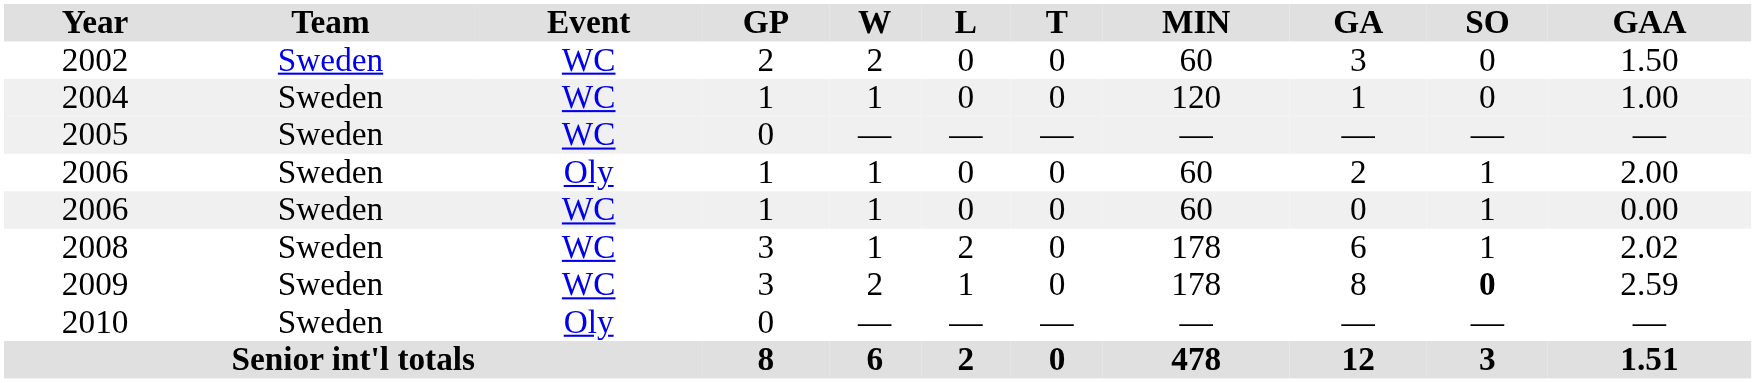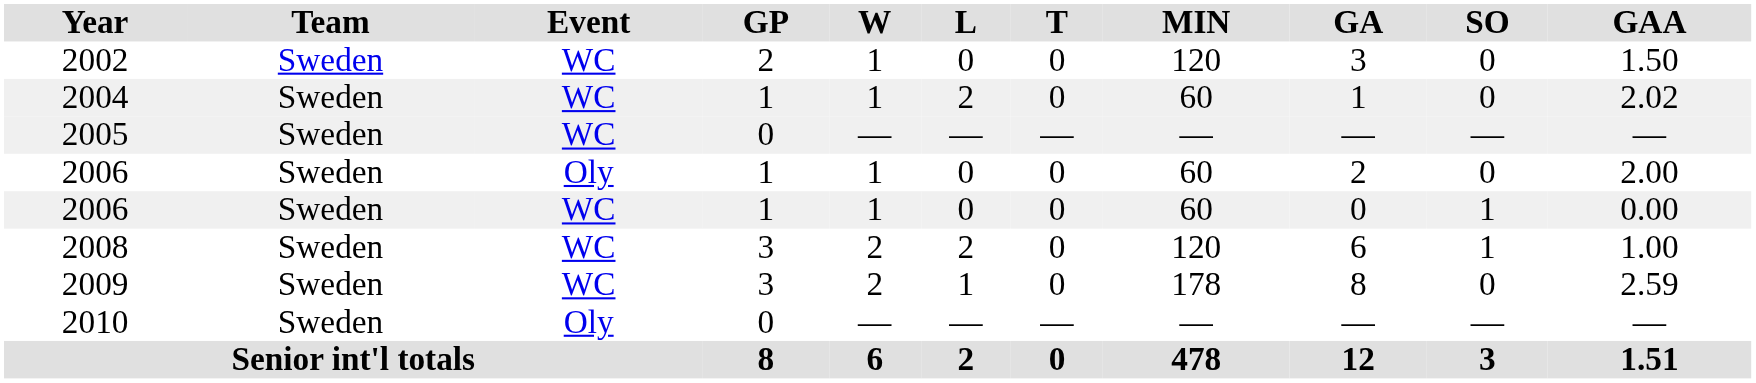 <table border="0" cellpadding="0" cellspacing="0" style="width:95%;">
 <tr>
 <th colspan="3" style="background:#fff;"></th>
 <th rowspan="99" style="background:#fff;"></th>
 </tr>
 <tr style="background:#e0e0e0; text-align:center;">
 <th>Year</th>
 <th>Team</th>
 <th>Event</th>
 <th>GP</th>
 <th>W</th>
 <th>L</th>
 <th>T</th>
 <th>MIN</th>
 <th>GA</th>
 <th>SO</th>
 <th>GAA</th>
 </tr>
 <tr ALIGN="center">
 <td>2002</td>
 <td><a href='#'>Sweden</a></td>
 <td><a href='#'>WC</a></td>
 <td>2</td>
-<td>2</td>
+<td>1</td>
 <td>0</td>
 <td>0</td>
-<td>60</td>
+<td>120</td>
 <td>3</td>
 <td>0</td>
 <td>1.50</td>
 </tr>
 <tr ALIGN="center" bgcolor="#f0f0f0">
 <td>2004</td>
 <td>Sweden</td>
 <td><a href='#'>WC</a></td>
 <td>1</td>
 <td>1</td>
+<td>2</td>
 <td>0</td>
-<td>0</td>
-<td>120</td>
+<td>60</td>
 <td>1</td>
 <td>0</td>
-<td>1.00</td>
+<td>2.02</td>
 </tr>
 <tr ALIGN="center" bgcolor="#f0f0f0">
 <td>2005</td>
 <td>Sweden</td>
 <td><a href='#'>WC</a></td>
 <td>0</td>
 <td>—</td>
 <td>—</td>
 <td>—</td>
 <td>—</td>
 <td>—</td>
 <td>—</td>
 <td>—</td>
 </tr>
 <tr ALIGN="center">
 <td>2006</td>
 <td>Sweden</td>
 <td><a href='#'>Oly</a></td>
 <td>1</td>
 <td>1</td>
 <td>0</td>
 <td>0</td>
 <td>60</td>
 <td>2</td>
-<td>1</td>
+<td>0</td>
 <td>2.00</td>
 </tr>
 <tr ALIGN="center" bgcolor="#f0f0f0">
 <td>2006</td>
 <td>Sweden</td>
 <td><a href='#'>WC</a></td>
 <td>1</td>
 <td>1</td>
 <td>0</td>
 <td>0</td>
 <td>60</td>
 <td>0</td>
 <td>1</td>
 <td>0.00</td>
 </tr>
 <tr ALIGN="center">
 <td>2008</td>
 <td>Sweden</td>
 <td><a href='#'>WC</a></td>
 <td>3</td>
-<td>1</td>
+<td>2</td>
 <td>2</td>
 <td>0</td>
-<td>178</td>
+<td>120</td>
 <td>6</td>
 <td>1</td>
-<td>2.02</td>
+<td>1.00</td>
 </tr>
 <tr ALIGN="center">
 <td>2009</td>
 <td>Sweden</td>
 <td><a href='#'>WC</a></td>
 <td>3</td>
 <td>2</td>
 <td>1</td>
 <td>0</td>
 <td>178</td>
 <td>8</td>
-<td><strong>0</strong></td>
+<td>0</td>
 <td>2.59</td>
 </tr>
 <tr ALIGN="center">
 <td>2010</td>
 <td>Sweden</td>
 <td><a href='#'>Oly</a></td>
 <td>0</td>
 <td>—</td>
 <td>—</td>
 <td>—</td>
 <td>—</td>
 <td>—</td>
 <td>—</td>
 <td>—</td>
 </tr>
 <tr ALIGN="center" bgcolor="#e0e0e0">
 <th colspan="3" align="center">Senior int'l totals</th>
 <th>8</th>
 <th>6</th>
 <th>2</th>
 <th>0</th>
 <th>478</th>
 <th>12</th>
 <th>3</th>
 <th>1.51</th>
 </tr>
 </table>
